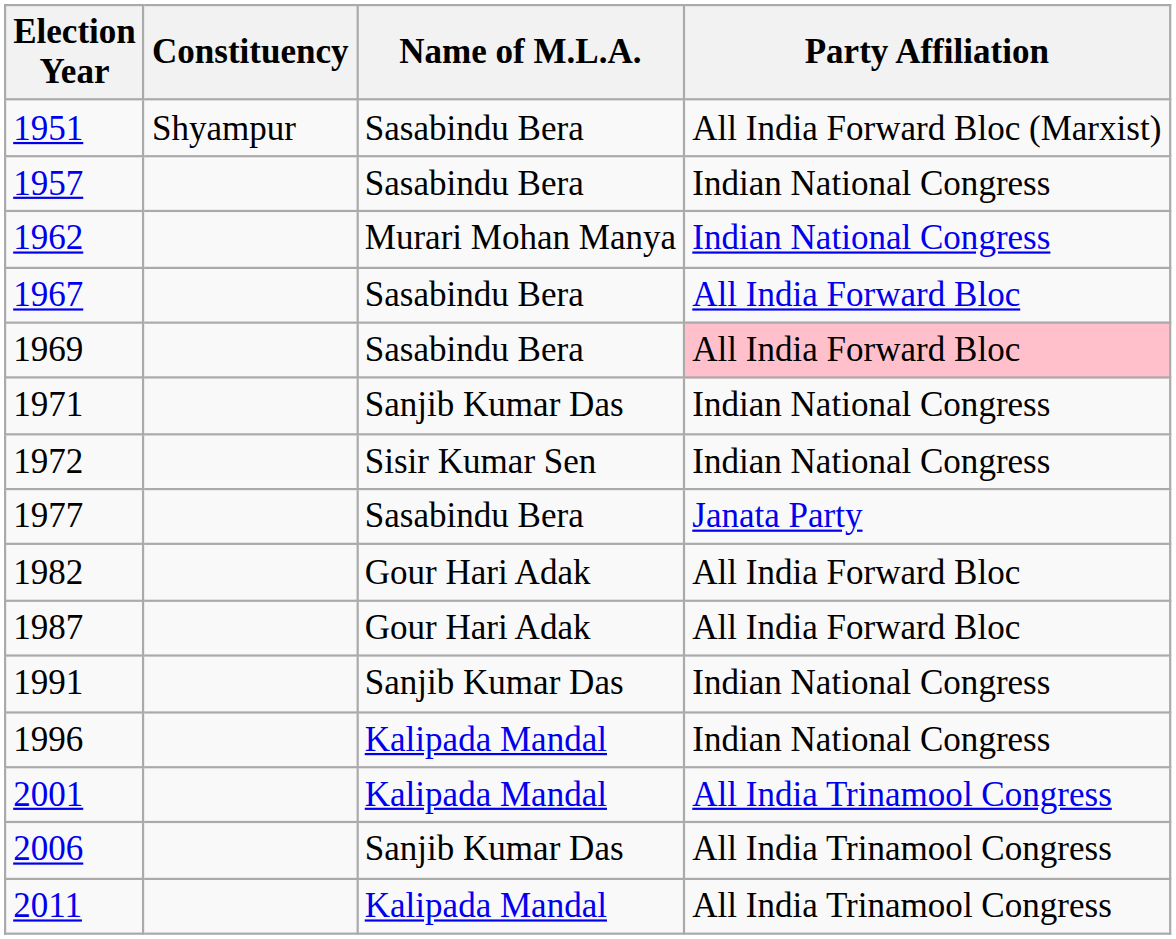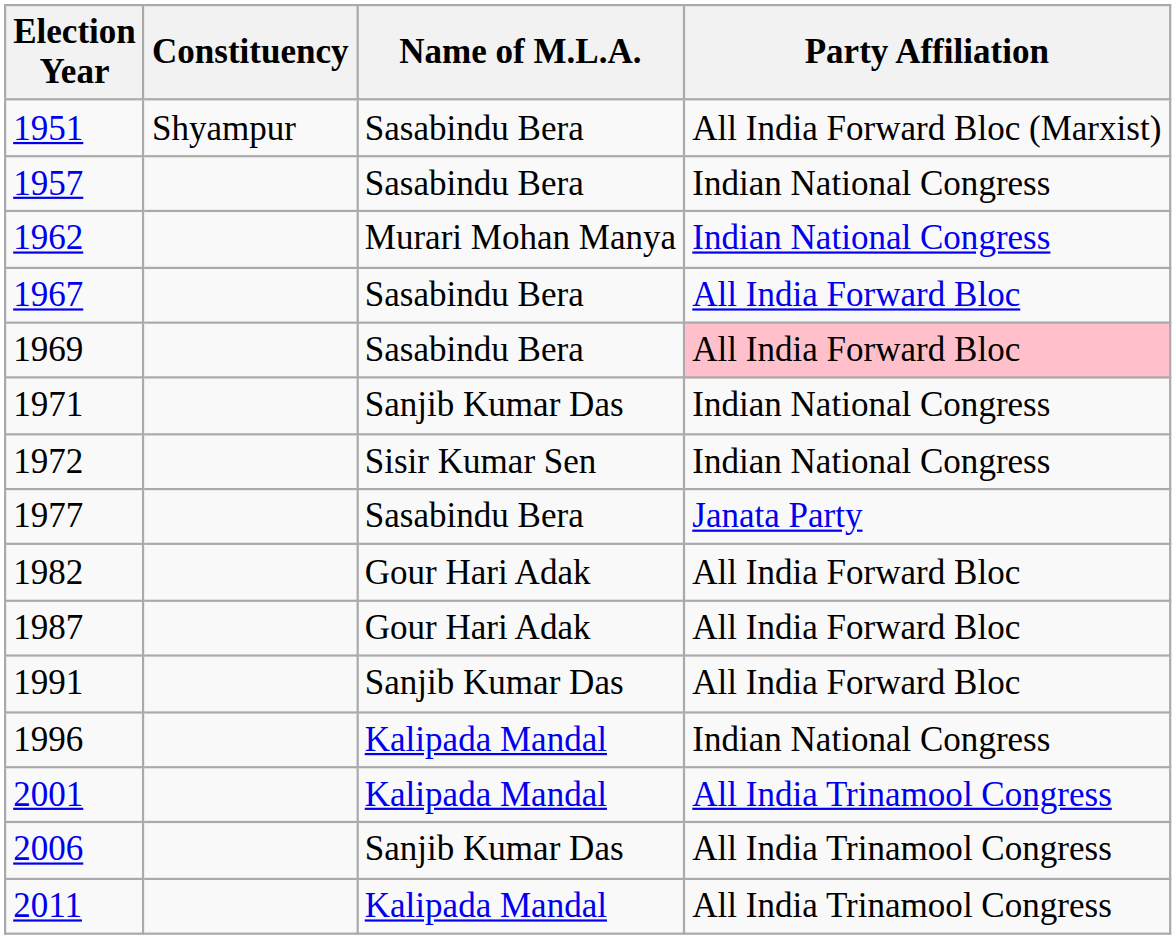 <table class="wikitable sortable"ìÍĦĤĠčw>
 <tr>
 <th>Election<br> Year</th>
 <th>Constituency</th>
 <th>Name of M.L.A.</th>
 <th>Party Affiliation</th>
 </tr>
 <tr>
 <td><a href='#'>1951</a></td>
 <td>Shyampur</td>
 <td>Sasabindu Bera</td>
 <td>All India Forward Bloc (Marxist)</td>
 </tr>
 <tr>
 <td><a href='#'>1957</a></td>
 <td></td>
 <td>Sasabindu Bera</td>
 <td>Indian National Congress</td>
 </tr>
 <tr>
 <td><a href='#'>1962</a></td>
 <td></td>
 <td>Murari Mohan Manya</td>
 <td><a href='#'>Indian National Congress</a></td>
 </tr>
 <tr>
 <td><a href='#'>1967</a></td>
 <td></td>
 <td>Sasabindu Bera</td>
 <td><a href='#'>All India Forward Bloc</a></td>
 </tr>
 <tr>
 <td>1969</td>
 <td></td>
 <td>Sasabindu Bera</td>
 <td style="background: pink;">All India Forward Bloc</td>
 </tr>
 <tr>
 <td>1971</td>
 <td></td>
 <td>Sanjib Kumar Das</td>
 <td>Indian National Congress</td>
 </tr>
 <tr>
 <td>1972</td>
 <td></td>
 <td>Sisir Kumar Sen</td>
 <td>Indian National Congress</td>
 </tr>
 <tr>
 <td>1977</td>
 <td></td>
 <td>Sasabindu Bera</td>
 <td><a href='#'>Janata Party</a></td>
 </tr>
 <tr>
 <td>1982</td>
 <td></td>
 <td>Gour Hari Adak</td>
 <td>All India Forward Bloc</td>
 </tr>
 <tr>
 <td>1987</td>
 <td></td>
 <td>Gour Hari Adak</td>
 <td>All India Forward Bloc</td>
 </tr>
 <tr>
 <td>1991</td>
 <td></td>
 <td>Sanjib Kumar Das</td>
-<td>Indian National Congress</td>
+<td>All India Forward Bloc</td>
 </tr>
 <tr>
 <td>1996</td>
 <td></td>
 <td><a href='#'>Kalipada Mandal</a></td>
 <td>Indian National Congress</td>
 </tr>
 <tr>
 <td><a href='#'>2001</a></td>
 <td></td>
 <td><a href='#'>Kalipada Mandal</a></td>
 <td><a href='#'>All India Trinamool Congress</a></td>
 </tr>
 <tr>
 <td><a href='#'>2006</a></td>
 <td></td>
 <td>Sanjib Kumar Das</td>
 <td>All India Trinamool Congress</td>
 </tr>
 <tr>
 <td><a href='#'>2011</a></td>
 <td></td>
 <td><a href='#'>Kalipada Mandal</a></td>
 <td>All India Trinamool Congress</td>
 </tr>
 </table>
